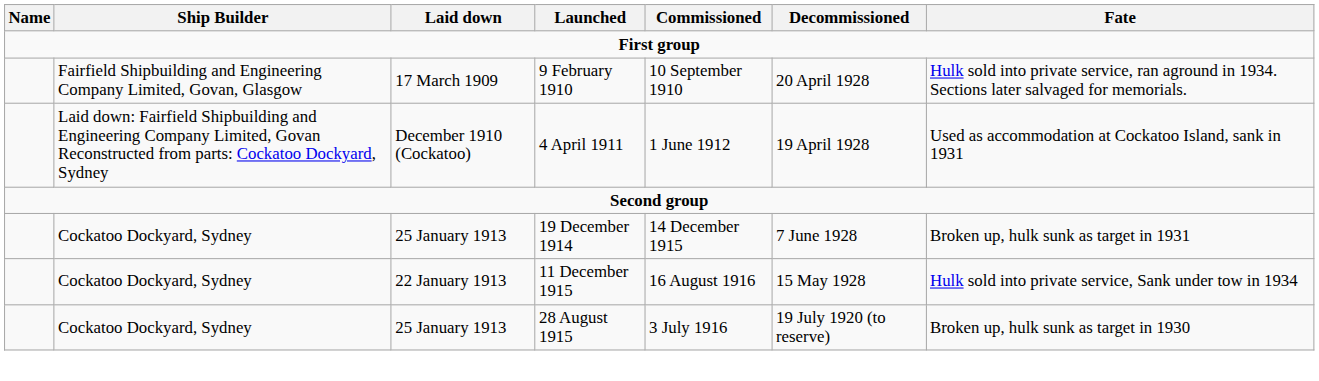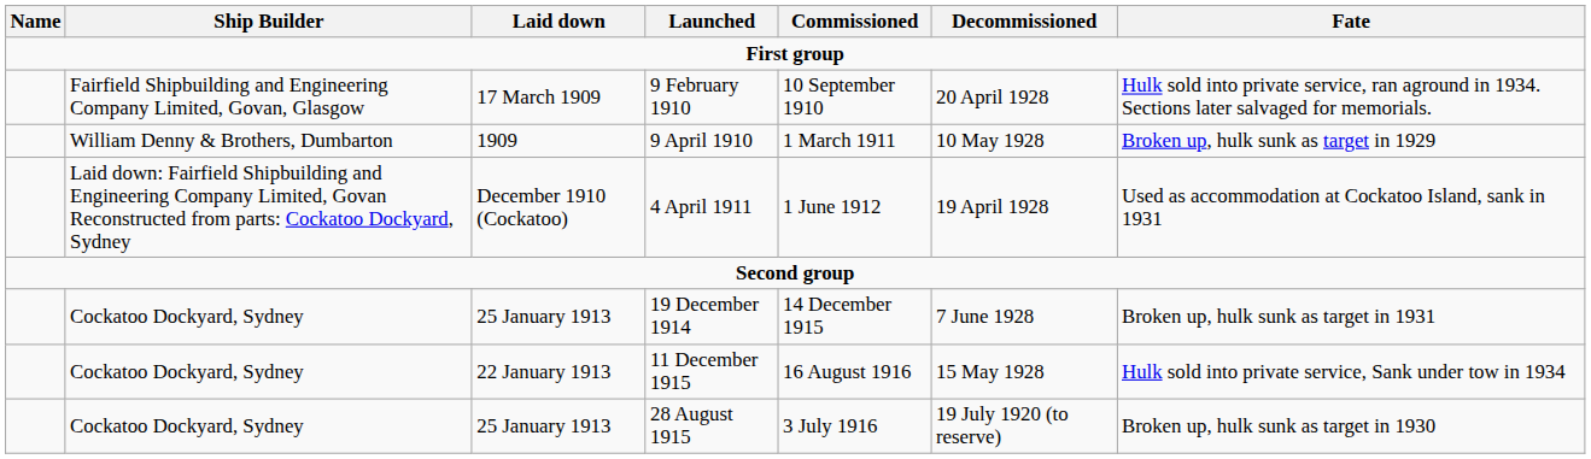 <table class="wikitable" style="text-align:left">
 <tr>
 <th>Name</th>
 <th>Ship Builder</th>
 <th>Laid down</th>
 <th>Launched</th>
 <th>Commissioned</th>
 <th>Decommissioned</th>
 <th>Fate</th>
 </tr>
 <tr>
 <td colspan="7" align="center"><strong>First group</strong></td>
 </tr>
 <tr>
 <td></td>
 <td>Fairfield Shipbuilding and Engineering Company Limited, Govan, Glasgow</td>
 <td>17 March 1909</td>
 <td>9 February 1910</td>
 <td>10 September 1910</td>
 <td>20 April 1928</td>
 <td><a href='#'>Hulk</a> sold into private service, ran aground in 1934. Sections later salvaged for memorials.</td>
+</tr>
+<tr>
+<td></td>
+<td>William Denny & Brothers, Dumbarton</td>
+<td>1909</td>
+<td>9 April 1910</td>
+<td>1 March 1911</td>
+<td>10 May 1928</td>
+<td><a href='#'>Broken up</a>, hulk sunk as <a href='#'>target</a> in 1929</td>
 </tr>
 <tr>
 <td></td>
 <td>Laid down: Fairfield Shipbuilding and Engineering Company Limited, Govan<br>Reconstructed from parts: <a href='#'>Cockatoo Dockyard</a>, Sydney</td>
 <td>December 1910 (Cockatoo)</td>
 <td>4 April 1911</td>
 <td>1 June 1912</td>
 <td>19 April 1928</td>
 <td>Used as accommodation at Cockatoo Island, sank in 1931</td>
 </tr>
 <tr>
 <td colspan="7" align="center"><strong>Second group</strong></td>
 </tr>
 <tr>
 <td></td>
 <td>Cockatoo Dockyard, Sydney</td>
 <td>25 January 1913</td>
 <td>19 December 1914</td>
 <td>14 December 1915</td>
 <td>7 June 1928</td>
 <td>Broken up, hulk sunk as target in 1931</td>
 </tr>
 <tr>
 <td></td>
 <td>Cockatoo Dockyard, Sydney</td>
 <td>22 January 1913</td>
 <td>11 December 1915</td>
 <td>16 August 1916</td>
 <td>15 May 1928</td>
 <td><a href='#'>Hulk</a> sold into private service, Sank under tow in 1934</td>
 </tr>
 <tr>
 <td></td>
 <td>Cockatoo Dockyard, Sydney</td>
 <td>25 January 1913</td>
 <td>28 August 1915</td>
 <td>3 July 1916</td>
 <td>19 July 1920 (to reserve)</td>
 <td>Broken up, hulk sunk as target in 1930</td>
 </tr>
 </table>
